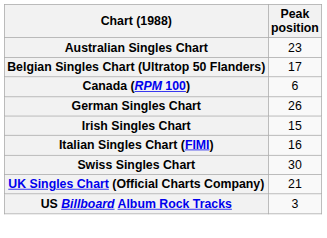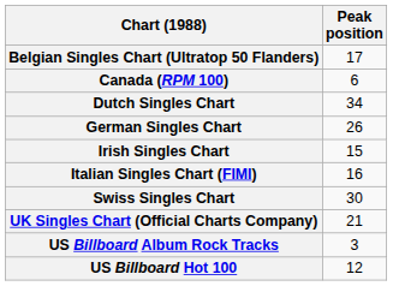 <table class="wikitable sortable plainrowheaders">
 <tr>
 <th>Chart (1988)</th>
 <th>Peak<br>position</th>
-</tr>
-<tr>
-<th scope="row">Australian Singles Chart</th>
-<td style="text-align:center;">23</td>
 </tr>
 <tr>
 <th scope="row">Belgian Singles Chart (Ultratop 50 Flanders)</th>
 <td style="text-align:center;">17</td>
 </tr>
 <tr>
 <th scope="row">Canada (<a href='#'><em>RPM</em> 100</a>)</th>
 <td style="text-align:center;">6</td>
+</tr>
+<tr>
+<th scope="row">Dutch Singles Chart</th>
+<td style="text-align:center;">34</td>
 </tr>
 <tr>
 <th scope="row">German Singles Chart</th>
 <td style="text-align:center;">26</td>
 </tr>
 <tr>
 <th scope="row">Irish Singles Chart</th>
 <td style="text-align:center;">15</td>
 </tr>
 <tr>
 <th scope="row">Italian Singles Chart (<a href='#'>FIMI</a>)</th>
 <td style="text-align:center;">16</td>
 </tr>
 <tr>
 <th scope="row">Swiss Singles Chart</th>
 <td style="text-align:center;">30</td>
 </tr>
 <tr>
 <th scope="row"><a href='#'>UK Singles Chart</a> (Official Charts Company)</th>
 <td style="text-align:center;">21</td>
 </tr>
 <tr>
 <th scope="row">US <em><a href='#'>Billboard</a></em> <a href='#'>Album Rock Tracks</a></th>
 <td style="text-align:center;">3</td>
 </tr>
+<tr>
+<th scope="row">US <em>Billboard</em> <a href='#'>Hot 100</a></th>
+<td style="text-align:center;">12</td>
+</tr>
 </table>
